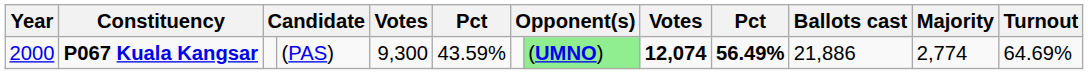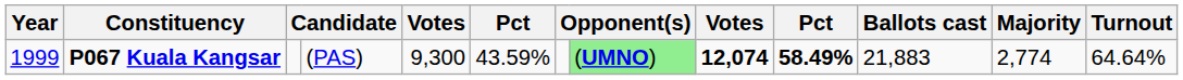 <table class="wikitable" style="margin:0.5em ; font-size:95%">
 <tr>
 <th>Year</th>
 <th>Constituency</th>
 <th colspan=2>Candidate</th>
 <th>Votes</th>
 <th>Pct</th>
 <th colspan=2>Opponent(s)</th>
 <th>Votes</th>
 <th>Pct</th>
 <th>Ballots cast</th>
 <th>Majority</th>
 <th>Turnout</th>
 </tr>
 <tr>
-<td><a href='#'>2000</a></td>
+<td><a href='#'>1999</a></td>
 <td><strong>P067 <a href='#'>Kuala Kangsar</a></strong></td>
 <td></td>
 <td> (<a href='#'>PAS</a>)</td>
 <td align="right">9,300</td>
 <td>43.59%</td>
 <td></td>
 <td style="background: lightgreen;"> (<a href='#'><strong>UMNO</strong></a>)</td>
 <td align="right"><strong>12,074</strong></td>
-<td><strong>56.49%</strong></td>
-<td>21,886</td>
+<td><strong>58.49%</strong></td>
+<td>21,883</td>
 <td>2,774</td>
-<td>64.69%</td>
+<td>64.64%</td>
 </tr>
 </table>
